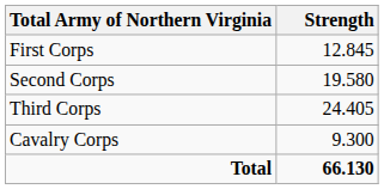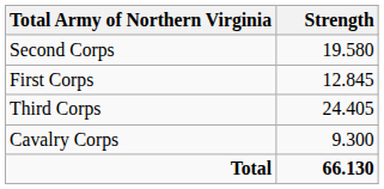 <table class="wikitable">
 <tr>
 <th>Total Army of Northern Virginia</th>
 <th width=80px; style="text-align: right;">Strength</th>
 </tr>
 <tr>
+<td>Second Corps</td>
+<td style="text-align: right;">19.580</td>
+</tr>
+<tr>
 <td>First Corps</td>
 <td style="text-align: right;">12.845</td>
-</tr>
-<tr>
-<td>Second Corps</td>
-<td style="text-align: right;">19.580</td>
 </tr>
 <tr>
 <td>Third Corps</td>
 <td style="text-align: right;">24.405</td>
 </tr>
 <tr>
 <td>Cavalry Corps</td>
 <td style="text-align: right;">9.300</td>
 </tr>
 <tr>
 <td style="text-align: right; font-weight: bold;">Total</td>
 <td style="text-align: right; font-weight: bold;">66.130</td>
 </tr>
 </table>
